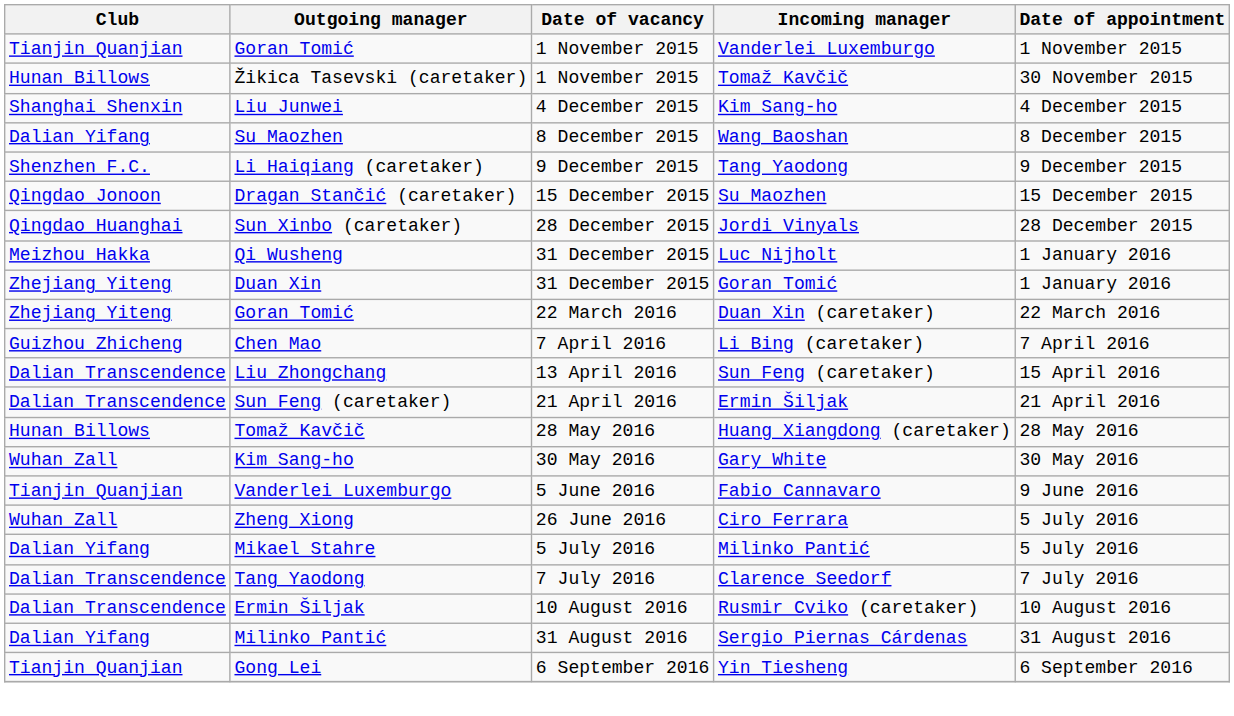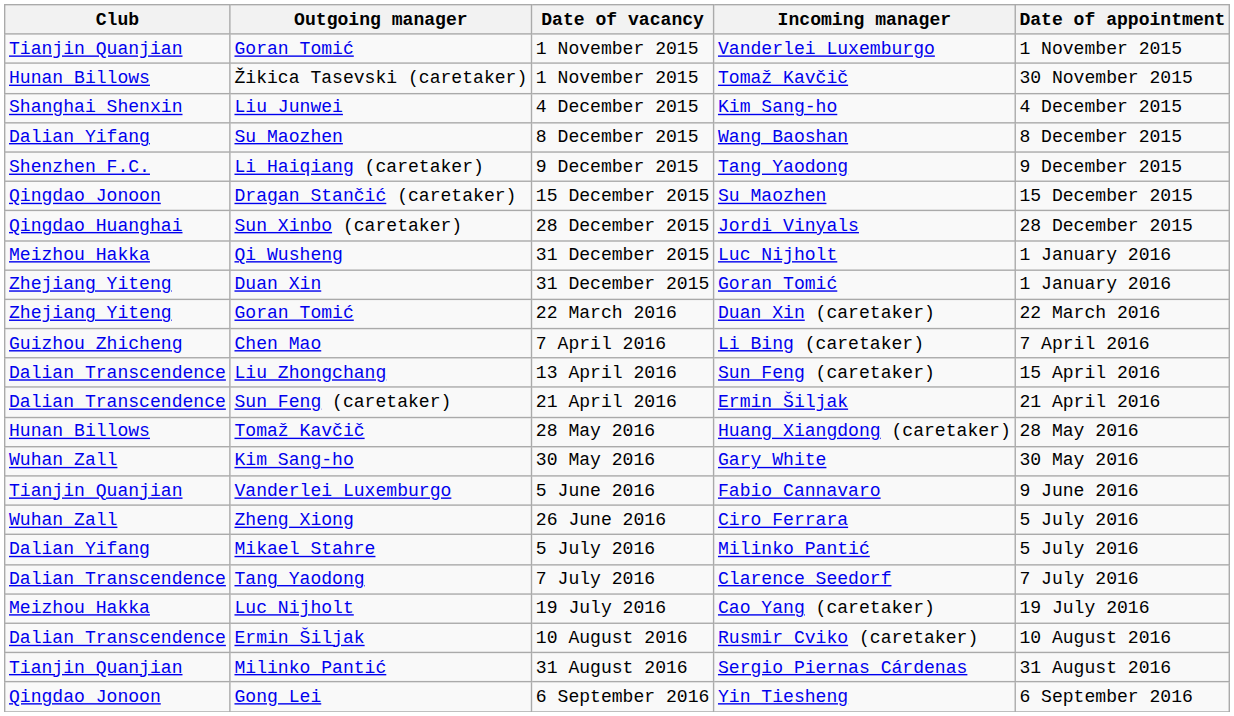 <table class="wikitable">
 <tr>
 <th>Club</th>
 <th>Outgoing manager</th>
 <th>Date of vacancy</th>
 <th>Incoming manager</th>
 <th>Date of appointment</th>
 </tr>
 <tr>
 <td><a href='#'>Tianjin Quanjian</a></td>
 <td> <a href='#'>Goran Tomić</a></td>
 <td>1 November 2015</td>
 <td> <a href='#'>Vanderlei Luxemburgo</a></td>
 <td>1 November 2015 </td>
 </tr>
 <tr>
 <td><a href='#'>Hunan Billows</a></td>
 <td> Žikica Tasevski (caretaker)</td>
 <td>1 November 2015</td>
 <td> <a href='#'>Tomaž Kavčič</a></td>
 <td>30 November 2015 </td>
 </tr>
 <tr>
 <td><a href='#'>Shanghai Shenxin</a></td>
 <td> <a href='#'>Liu Junwei</a></td>
 <td>4 December 2015</td>
 <td> <a href='#'>Kim Sang-ho</a></td>
 <td>4 December 2015 </td>
 </tr>
 <tr>
 <td><a href='#'>Dalian Yifang</a></td>
 <td> <a href='#'>Su Maozhen</a></td>
 <td>8 December 2015</td>
 <td> <a href='#'>Wang Baoshan</a></td>
 <td>8 December 2015 </td>
 </tr>
 <tr>
 <td><a href='#'>Shenzhen F.C.</a></td>
 <td> <a href='#'>Li Haiqiang</a> (caretaker)</td>
 <td>9 December 2015</td>
 <td> <a href='#'>Tang Yaodong</a></td>
 <td>9 December 2015 </td>
 </tr>
 <tr>
 <td><a href='#'>Qingdao Jonoon</a></td>
 <td> <a href='#'>Dragan Stančić</a> (caretaker)</td>
 <td>15 December 2015</td>
 <td> <a href='#'>Su Maozhen</a></td>
 <td>15 December 2015 </td>
 </tr>
 <tr>
 <td><a href='#'>Qingdao Huanghai</a></td>
 <td> <a href='#'>Sun Xinbo</a> (caretaker)</td>
 <td>28 December 2015</td>
 <td> <a href='#'>Jordi Vinyals</a></td>
 <td>28 December 2015 </td>
 </tr>
 <tr>
 <td><a href='#'>Meizhou Hakka</a></td>
 <td> <a href='#'>Qi Wusheng</a></td>
 <td>31 December 2015</td>
 <td> <a href='#'>Luc Nijholt</a></td>
 <td>1 January 2016 </td>
 </tr>
 <tr>
 <td><a href='#'>Zhejiang Yiteng</a></td>
 <td> <a href='#'>Duan Xin</a></td>
 <td>31 December 2015</td>
 <td> <a href='#'>Goran Tomić</a></td>
 <td>1 January 2016 </td>
 </tr>
 <tr>
 <td><a href='#'>Zhejiang Yiteng</a></td>
 <td> <a href='#'>Goran Tomić</a></td>
 <td>22 March 2016 </td>
 <td> <a href='#'>Duan Xin</a> (caretaker)</td>
 <td>22 March 2016 </td>
 </tr>
 <tr>
 <td><a href='#'>Guizhou Zhicheng</a></td>
 <td> <a href='#'>Chen Mao</a></td>
 <td>7 April 2016</td>
 <td> <a href='#'>Li Bing</a> (caretaker)</td>
 <td>7 April 2016 </td>
 </tr>
 <tr>
 <td><a href='#'>Dalian Transcendence</a></td>
 <td> <a href='#'>Liu Zhongchang</a></td>
 <td>13 April 2016 </td>
 <td> <a href='#'>Sun Feng</a> (caretaker)</td>
 <td>15 April 2016 </td>
 </tr>
 <tr>
 <td><a href='#'>Dalian Transcendence</a></td>
 <td> <a href='#'>Sun Feng</a> (caretaker)</td>
 <td>21 April 2016</td>
 <td> <a href='#'>Ermin Šiljak</a></td>
 <td>21 April 2016 </td>
 </tr>
 <tr>
 <td><a href='#'>Hunan Billows</a></td>
 <td> <a href='#'>Tomaž Kavčič</a></td>
 <td>28 May 2016</td>
 <td> <a href='#'>Huang Xiangdong</a> (caretaker)</td>
 <td>28 May 2016 </td>
 </tr>
 <tr>
 <td><a href='#'>Wuhan Zall</a></td>
 <td> <a href='#'>Kim Sang-ho</a></td>
 <td>30 May 2016 </td>
 <td> <a href='#'>Gary White</a></td>
 <td>30 May 2016  </td>
 </tr>
 <tr>
 <td><a href='#'>Tianjin Quanjian</a></td>
 <td> <a href='#'>Vanderlei Luxemburgo</a></td>
 <td>5 June 2016</td>
 <td> <a href='#'>Fabio Cannavaro</a></td>
 <td>9 June 2016 </td>
 </tr>
 <tr>
 <td><a href='#'>Wuhan Zall</a></td>
 <td> <a href='#'>Zheng Xiong</a></td>
 <td>26 June 2016 </td>
 <td> <a href='#'>Ciro Ferrara</a></td>
 <td>5 July 2016 </td>
 </tr>
 <tr>
 <td><a href='#'>Dalian Yifang</a></td>
 <td> <a href='#'>Mikael Stahre</a></td>
 <td>5 July 2016</td>
 <td> <a href='#'>Milinko Pantić</a></td>
 <td>5 July 2016 </td>
 </tr>
 <tr>
 <td><a href='#'>Dalian Transcendence</a></td>
 <td> <a href='#'>Tang Yaodong</a></td>
 <td>7 July 2016</td>
 <td> <a href='#'>Clarence Seedorf</a></td>
 <td>7 July 2016 </td>
 </tr>
 <tr>
+<td><a href='#'>Meizhou Hakka</a></td>
+<td> <a href='#'>Luc Nijholt</a></td>
+<td>19 July 2016</td>
+<td> <a href='#'>Cao Yang</a> (caretaker)</td>
+<td>19 July 2016 </td>
+</tr>
+<tr>
 <td><a href='#'>Dalian Transcendence</a></td>
 <td> <a href='#'>Ermin Šiljak</a></td>
 <td>10 August 2016</td>
 <td> <a href='#'>Rusmir Cviko</a> (caretaker)</td>
 <td>10 August 2016 </td>
 </tr>
 <tr>
-<td><a href='#'>Dalian Yifang</a></td>
+<td><a href='#'>Tianjin Quanjian</a></td>
 <td> <a href='#'>Milinko Pantić</a></td>
 <td>31 August 2016</td>
 <td> <a href='#'>Sergio Piernas Cárdenas</a></td>
 <td>31 August 2016 </td>
 </tr>
 <tr>
-<td><a href='#'>Tianjin Quanjian</a></td>
+<td><a href='#'>Qingdao Jonoon</a></td>
 <td> <a href='#'>Gong Lei</a></td>
 <td>6 September 2016</td>
 <td> <a href='#'>Yin Tiesheng</a></td>
 <td>6 September 2016 </td>
 </tr>
 <tr>
 </tr>
 </table>
